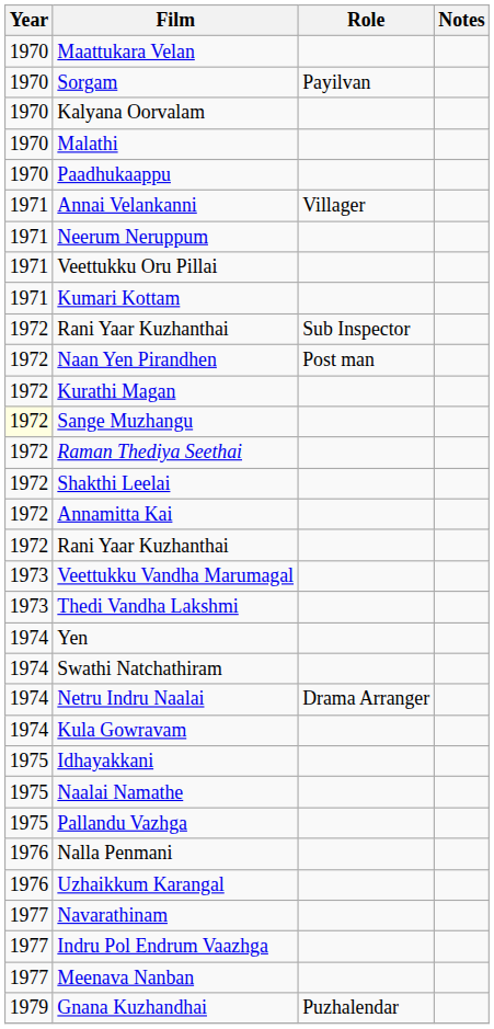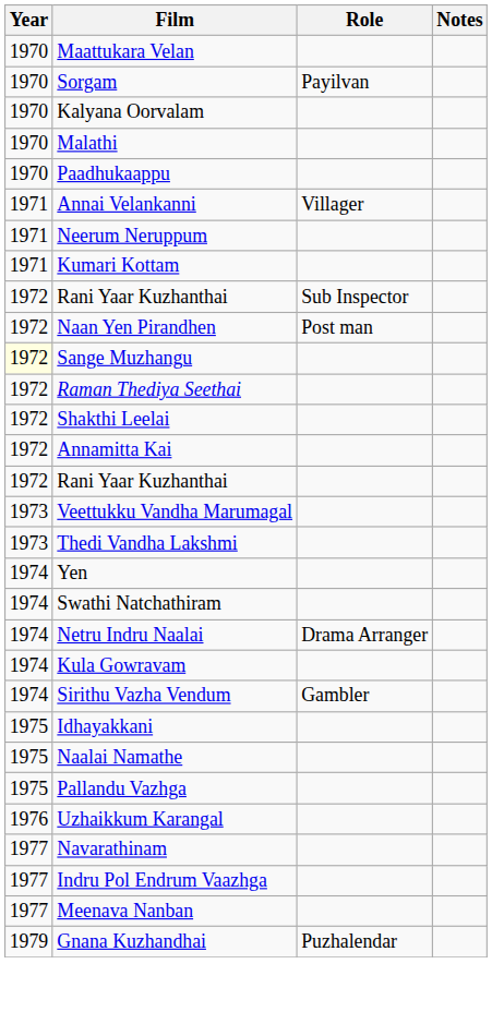 <table class="wikitable sortable">
 <tr>
 <th>Year</th>
 <th>Film</th>
 <th>Role</th>
 <th>Notes</th>
 </tr>
 <tr>
 <td>1970</td>
 <td><a href='#'>Maattukara Velan</a>  </td>
 <td></td>
 <td></td>
 </tr>
 <tr>
 <td>1970</td>
 <td><a href='#'>Sorgam</a></td>
 <td>Payilvan</td>
 <td></td>
 </tr>
 <tr>
 <td>1970</td>
 <td>Kalyana Oorvalam</td>
 <td></td>
 <td></td>
 </tr>
 <tr>
 <td>1970</td>
 <td><a href='#'>Malathi</a></td>
 <td></td>
 <td></td>
 </tr>
 <tr>
 <td>1970</td>
 <td><a href='#'>Paadhukaappu</a></td>
 <td></td>
 <td></td>
 </tr>
 <tr>
 <td>1971</td>
 <td><a href='#'>Annai Velankanni</a></td>
 <td>Villager</td>
 <td></td>
 </tr>
 <tr>
 <td>1971</td>
 <td><a href='#'>Neerum Neruppum</a></td>
 <td></td>
 <td></td>
 </tr>
 <tr>
 <td>1971</td>
-<td>Veettukku Oru Pillai</td>
-<td></td>
-<td></td>
-</tr>
-<tr>
-<td>1971</td>
 <td><a href='#'>Kumari Kottam</a></td>
 <td></td>
 <td></td>
 </tr>
 <tr>
 <td>1972</td>
 <td>Rani Yaar Kuzhanthai</td>
 <td>Sub Inspector</td>
 <td></td>
 </tr>
 <tr>
 <td>1972</td>
 <td><a href='#'>Naan Yen Pirandhen</a></td>
 <td>Post man</td>
-<td></td>
-</tr>
-<tr>
-<td>1972</td>
-<td><a href='#'>Kurathi Magan</a></td>
-<td></td>
 <td></td>
 </tr>
 <tr>
 <td style="background: lightyellow;">1972</td>
 <td><a href='#'>Sange Muzhangu</a></td>
 <td></td>
 <td></td>
 </tr>
 <tr>
 <td>1972</td>
 <td><a href='#'><em>Raman Thediya Seethai</em></a></td>
 <td></td>
 <td></td>
 </tr>
 <tr>
 <td>1972</td>
 <td><a href='#'>Shakthi Leelai</a></td>
 <td></td>
 <td></td>
 </tr>
 <tr>
 <td>1972</td>
 <td><a href='#'>Annamitta Kai</a></td>
 <td></td>
 <td></td>
 </tr>
 <tr>
 <td>1972</td>
 <td>Rani Yaar Kuzhanthai</td>
 <td></td>
 <td></td>
 </tr>
 <tr>
 <td>1973</td>
 <td><a href='#'>Veettukku Vandha Marumagal</a></td>
 <td></td>
 <td></td>
 </tr>
 <tr>
 <td>1973</td>
 <td><a href='#'>Thedi Vandha Lakshmi</a></td>
 <td></td>
 <td></td>
 </tr>
 <tr>
 <td>1974</td>
 <td>Yen</td>
 <td></td>
 <td></td>
 </tr>
 <tr>
 <td>1974</td>
 <td>Swathi Natchathiram</td>
 <td></td>
 <td></td>
 </tr>
 <tr>
 <td>1974</td>
 <td><a href='#'>Netru Indru Naalai</a></td>
 <td>Drama Arranger</td>
 <td></td>
 </tr>
 <tr>
 <td>1974</td>
 <td><a href='#'>Kula Gowravam</a></td>
 <td></td>
 <td></td>
 </tr>
 <tr>
+<td>1974</td>
+<td><a href='#'>Sirithu Vazha Vendum</a></td>
+<td>Gambler</td>
+<td></td>
+</tr>
+<tr>
 <td>1975</td>
 <td><a href='#'>Idhayakkani</a></td>
 <td></td>
 <td></td>
 </tr>
 <tr>
 <td>1975</td>
 <td><a href='#'>Naalai Namathe</a></td>
 <td></td>
 <td></td>
 </tr>
 <tr>
 <td>1975</td>
 <td><a href='#'>Pallandu Vazhga</a></td>
-<td></td>
-<td></td>
-</tr>
-<tr>
-<td>1976</td>
-<td>Nalla Penmani</td>
 <td></td>
 <td></td>
 </tr>
 <tr>
 <td>1976</td>
 <td><a href='#'>Uzhaikkum Karangal</a></td>
 <td></td>
 <td></td>
 </tr>
 <tr>
 <td>1977</td>
 <td><a href='#'>Navarathinam</a></td>
 <td></td>
 <td></td>
 </tr>
 <tr>
 <td>1977</td>
 <td><a href='#'>Indru Pol Endrum Vaazhga</a></td>
 <td></td>
 <td></td>
 </tr>
 <tr>
 <td>1977</td>
 <td><a href='#'>Meenava Nanban</a></td>
 <td></td>
 <td></td>
 </tr>
 <tr>
 <td>1979</td>
 <td><a href='#'>Gnana Kuzhandhai</a></td>
 <td>Puzhalendar</td>
 <td></td>
 </tr>
 <tr>
 </tr>
 </table>
